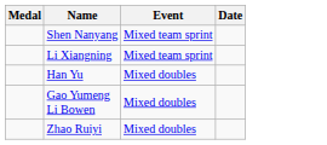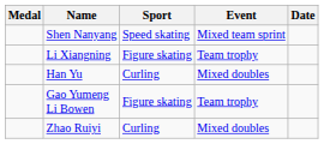 <table class="wikitable sortable" style="font-size: 95%">
 <tr>
 <th>Medal</th>
 <th>Name</th>
+<th>Sport</th>
 <th>Event</th>
 <th>Date</th>
 </tr>
 <tr>
 <td></td>
 <td><a href='#'>Shen Nanyang</a></td>
+<td><a href='#'>Speed skating</a></td>
 <td><a href='#'>Mixed team sprint</a></td>
 <td></td>
 </tr>
 <tr>
 <td></td>
 <td><a href='#'>Li Xiangning</a></td>
-<td><a href='#'>Mixed team sprint</a></td>
+<td><a href='#'>Figure skating</a></td>
+<td><a href='#'>Team trophy</a></td>
 <td></td>
 </tr>
 <tr>
 <td></td>
 <td><a href='#'>Han Yu</a></td>
+<td><a href='#'>Curling</a></td>
 <td><a href='#'>Mixed doubles</a></td>
 <td></td>
 </tr>
 <tr>
 <td></td>
 <td><a href='#'>Gao Yumeng</a><br><a href='#'>Li Bowen</a></td>
-<td><a href='#'>Mixed doubles</a></td>
+<td><a href='#'>Figure skating</a></td>
+<td><a href='#'>Team trophy</a></td>
 <td></td>
 </tr>
 <tr>
 <td></td>
 <td><a href='#'>Zhao Ruiyi</a></td>
+<td><a href='#'>Curling</a></td>
 <td><a href='#'>Mixed doubles</a></td>
 <td></td>
 </tr>
 </table>
